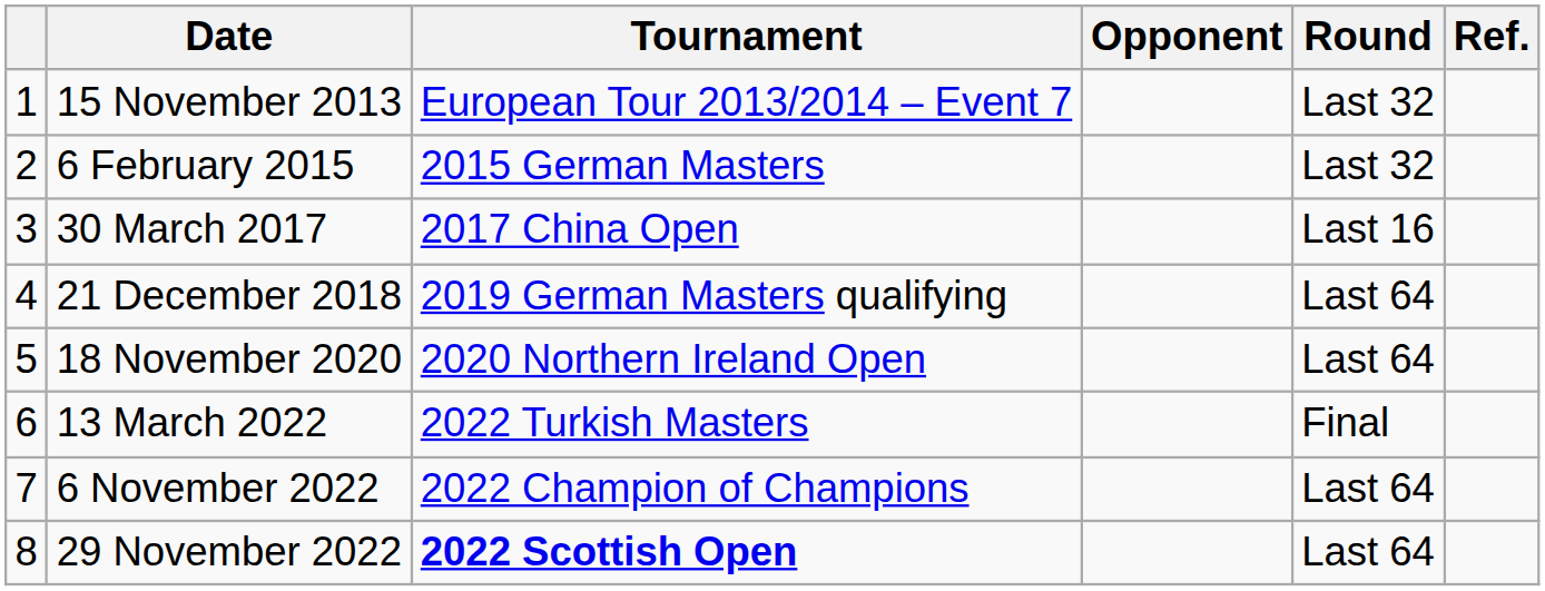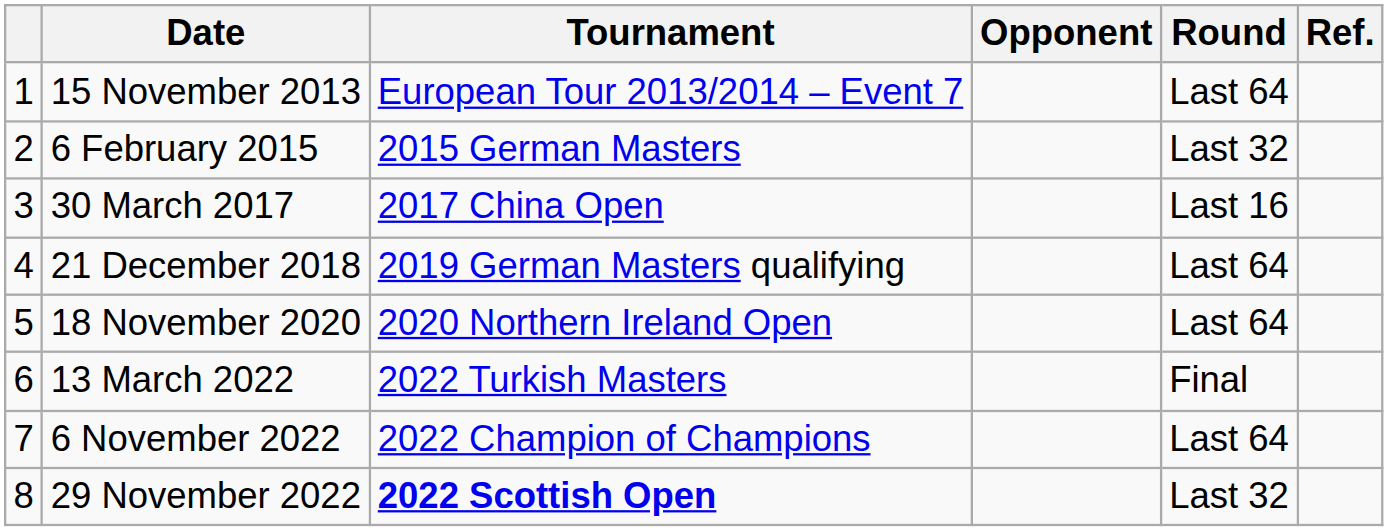 <table class="wikitable">
 <tr>
 <th></th>
 <th>Date</th>
 <th>Tournament</th>
 <th>Opponent</th>
 <th>Round</th>
 <th>Ref.</th>
 </tr>
 <tr>
 <td align=center>1</td>
 <td>15 November 2013</td>
 <td><a href='#'>European Tour 2013/2014 – Event 7</a></td>
 <td></td>
-<td>Last 32</td>
+<td>Last 64</td>
 <td></td>
 </tr>
 <tr>
 <td align=center>2</td>
 <td>6 February 2015</td>
 <td><a href='#'>2015 German Masters</a></td>
 <td></td>
 <td>Last 32</td>
 <td></td>
 </tr>
 <tr>
 <td align=center>3</td>
 <td>30 March 2017</td>
 <td><a href='#'>2017 China Open</a></td>
 <td></td>
 <td>Last 16</td>
 <td></td>
 </tr>
 <tr>
 <td align=center>4</td>
 <td>21 December 2018</td>
 <td><a href='#'>2019 German Masters</a> qualifying</td>
 <td></td>
 <td>Last 64</td>
 <td></td>
 </tr>
 <tr>
 <td align=center>5</td>
 <td>18 November 2020</td>
 <td><a href='#'>2020 Northern Ireland Open</a></td>
 <td></td>
 <td>Last 64</td>
 <td></td>
 </tr>
 <tr>
 <td align=center>6</td>
 <td>13 March 2022</td>
 <td><a href='#'>2022 Turkish Masters</a></td>
 <td></td>
 <td>Final</td>
 <td></td>
 </tr>
 <tr>
 <td align=center>7</td>
 <td>6 November 2022</td>
 <td><a href='#'>2022 Champion of Champions</a></td>
 <td></td>
 <td>Last 64</td>
 <td></td>
 </tr>
 <tr>
 <td align=center>8</td>
 <td>29 November 2022</td>
 <td><strong><a href='#'>2022 Scottish Open</a></strong></td>
 <td></td>
-<td>Last 64</td>
+<td>Last 32</td>
 <td></td>
 </tr>
 </table>
